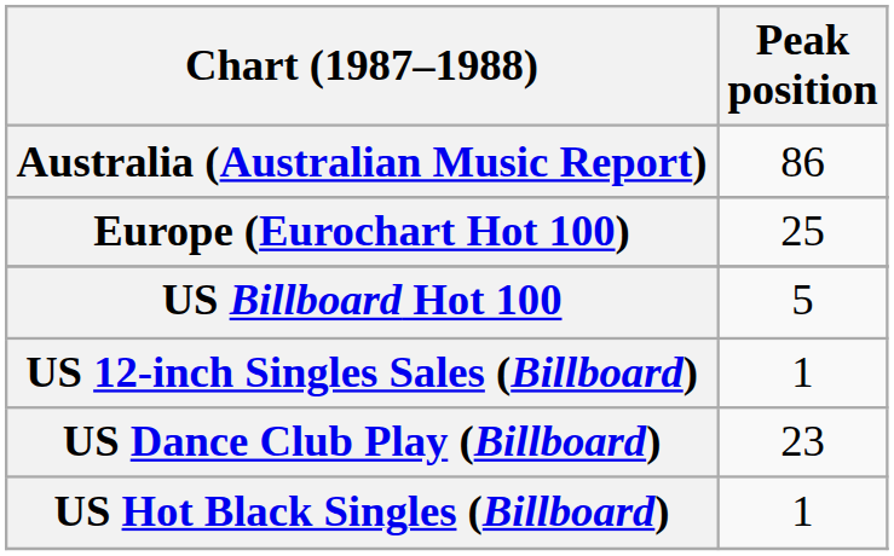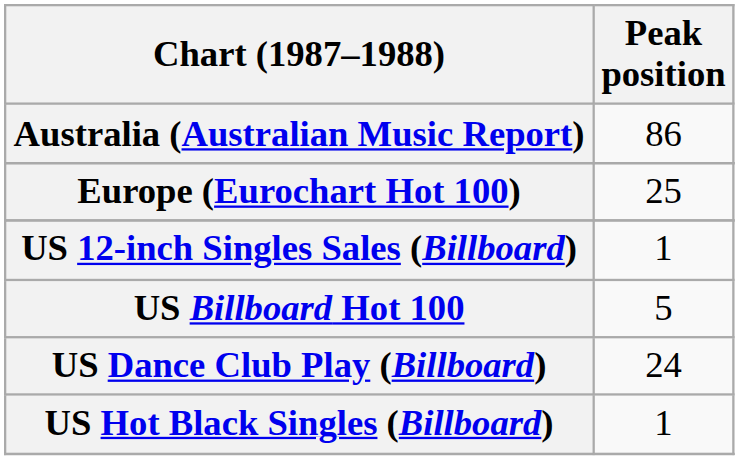 <table class="wikitable sortable plainrowheaders" style="text-align:center">
 <tr>
 <th scope="col">Chart (1987–1988)</th>
 <th scope="col">Peak<br>position</th>
 </tr>
 <tr>
 <th scope="row">Australia (<a href='#'>Australian Music Report</a>)</th>
 <td>86</td>
 </tr>
 <tr>
 </tr>
 <tr>
 </tr>
 <tr>
 <th scope="row">Europe (<a href='#'>Eurochart Hot 100</a>)</th>
 <td>25</td>
 </tr>
 <tr>
 </tr>
 <tr>
 </tr>
 <tr>
 </tr>
 <tr>
 </tr>
 <tr>
 </tr>
 <tr>
 </tr>
 <tr>
+<th scope="row">US <a href='#'>12-inch Singles Sales</a> (<em><a href='#'>Billboard</a></em>)</th>
+<td>1</td>
+</tr>
+<tr>
 <th scope="row">US <a href='#'><em>Billboard</em> Hot 100</a></th>
 <td>5</td>
 </tr>
 <tr>
-<th scope="row">US <a href='#'>12-inch Singles Sales</a> (<em><a href='#'>Billboard</a></em>)</th>
-<td>1</td>
-</tr>
-<tr>
 <th scope="row">US <a href='#'>Dance Club Play</a> (<em><a href='#'>Billboard</a></em>)</th>
-<td>23</td>
+<td>24</td>
 </tr>
 <tr>
 <th scope="row">US <a href='#'>Hot Black Singles</a> (<em><a href='#'>Billboard</a></em>)</th>
 <td>1</td>
 </tr>
 <tr>
 </tr>
 </table>
